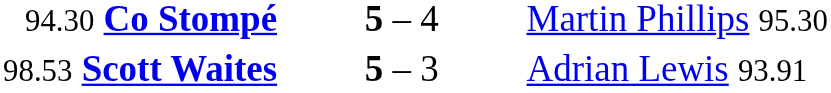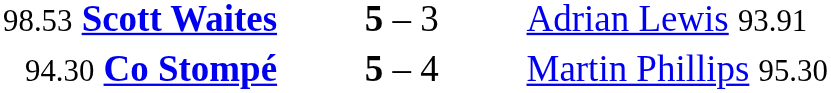 <table style="text-align:center">
 <tr>
 <th width=223></th>
 <th width=100></th>
 <th width=223></th>
 </tr>
 <tr>
+<td align=right><small>98.53</small> <strong><a href='#'>Scott Waites</a></strong> </td>
+<td><strong>5</strong> – 3</td>
+<td align=left> <a href='#'>Adrian Lewis</a> <small>93.91</small></td>
+</tr>
+<tr>
 <td align=right><small>94.30</small> <strong><a href='#'>Co Stompé</a></strong> </td>
 <td><strong>5</strong> – 4</td>
 <td align=left> <a href='#'>Martin Phillips</a> <small>95.30</small></td>
 </tr>
-<tr>
-<td align=right><small>98.53</small> <strong><a href='#'>Scott Waites</a></strong> </td>
-<td><strong>5</strong> – 3</td>
-<td align=left> <a href='#'>Adrian Lewis</a> <small>93.91</small></td>
-</tr>
 </table>
